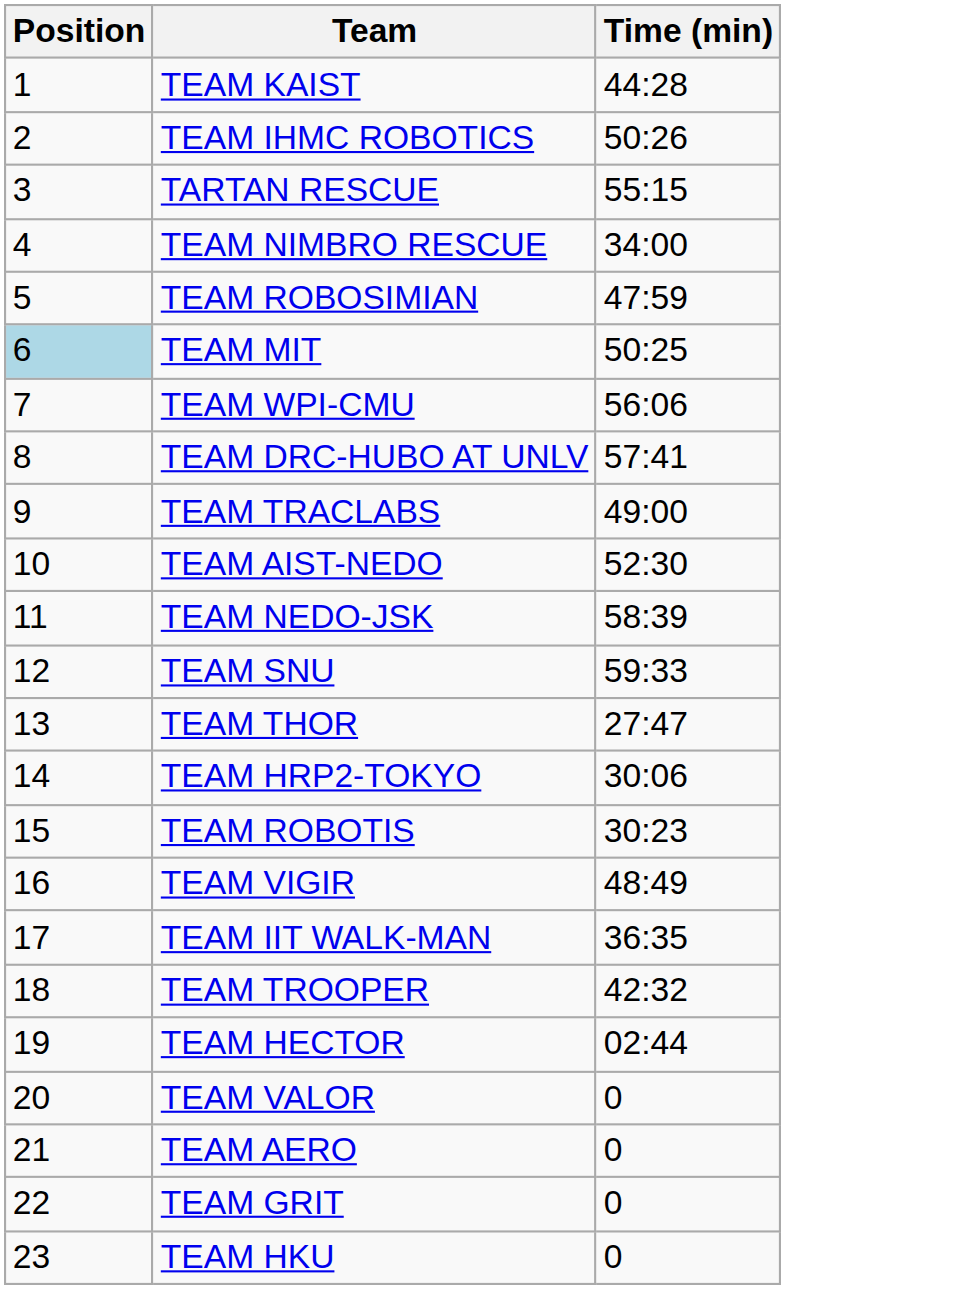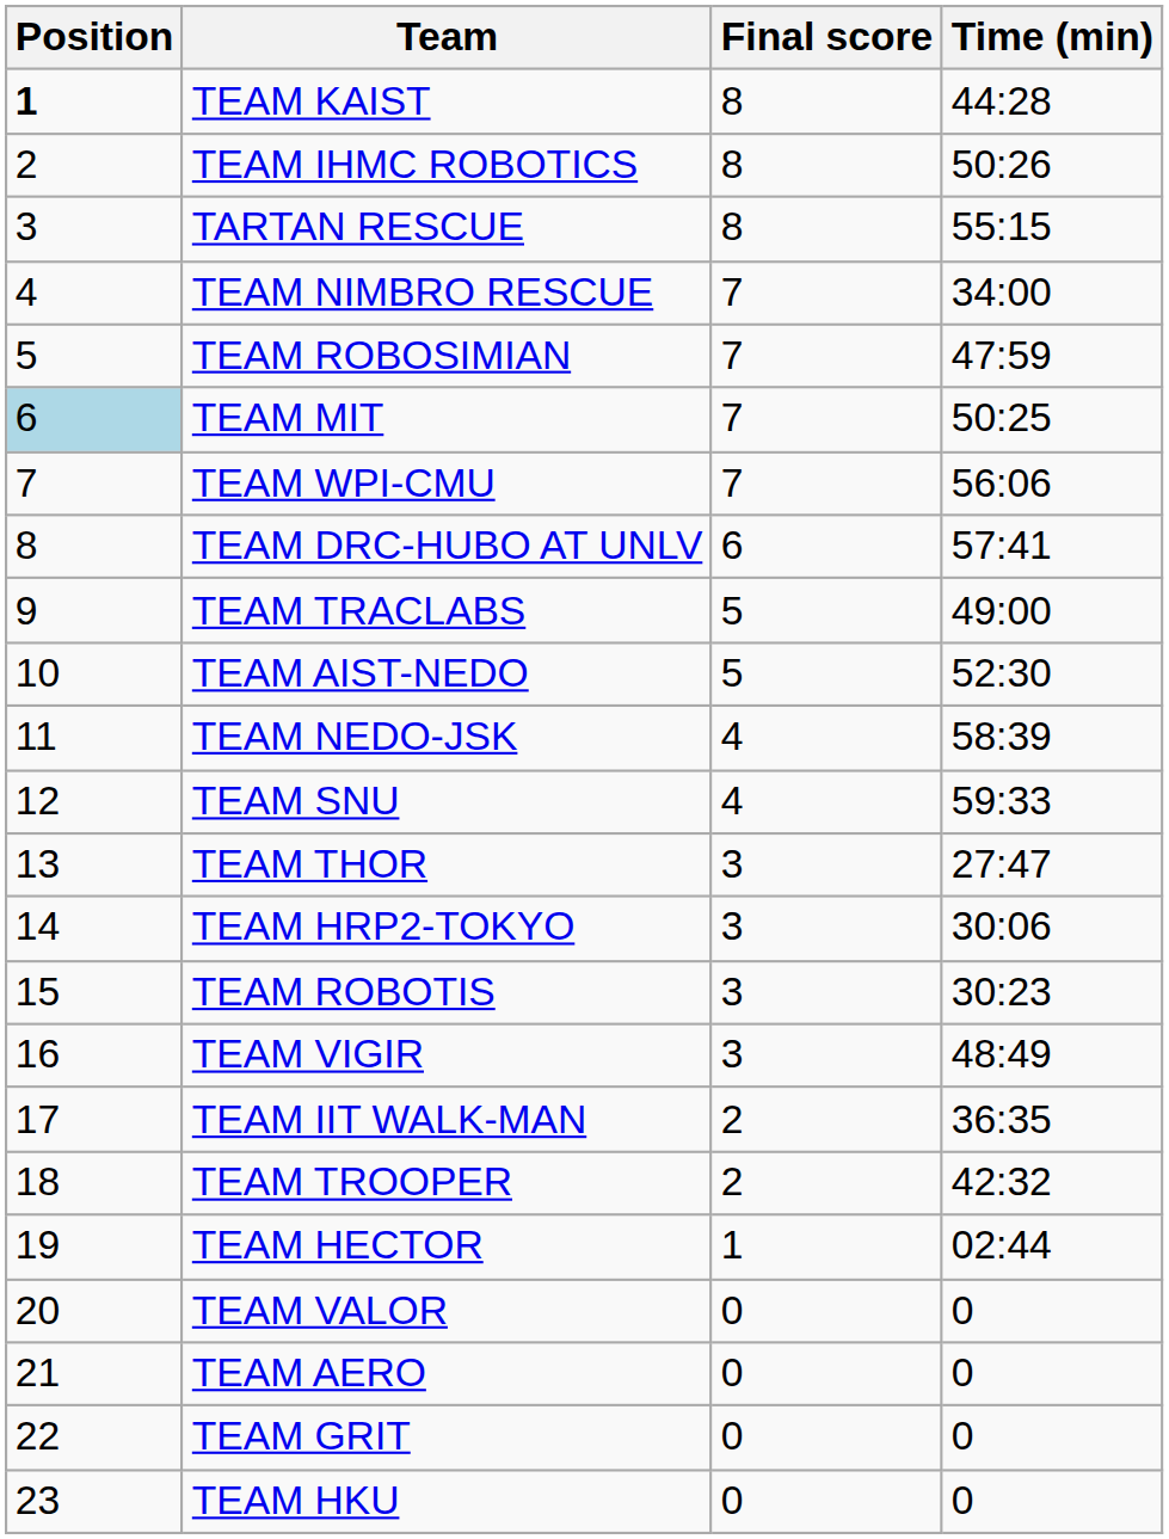 <table class="wikitable sortable">
 <tr>
 <th>Position</th>
 <th>Team</th>
+<th>Final score</th>
 <th>Time (min)</th>
 </tr>
 <tr>
-<td>1</td>
+<td><strong>1</strong></td>
 <td><a href='#'>TEAM KAIST</a></td>
+<td>8</td>
 <td>44:28</td>
 </tr>
 <tr>
 <td>2</td>
 <td><a href='#'>TEAM IHMC ROBOTICS</a></td>
+<td>8</td>
 <td>50:26</td>
 </tr>
 <tr>
 <td>3</td>
 <td><a href='#'>TARTAN RESCUE</a></td>
+<td>8</td>
 <td>55:15</td>
 </tr>
 <tr>
 <td>4</td>
 <td><a href='#'>TEAM NIMBRO RESCUE</a></td>
+<td>7</td>
 <td>34:00</td>
 </tr>
 <tr>
 <td>5</td>
 <td><a href='#'>TEAM ROBOSIMIAN</a></td>
+<td>7</td>
 <td>47:59</td>
 </tr>
 <tr>
 <td style="background: lightblue;">6</td>
 <td><a href='#'>TEAM MIT</a></td>
+<td>7</td>
 <td>50:25</td>
 </tr>
 <tr>
 <td>7</td>
 <td><a href='#'>TEAM WPI-CMU</a></td>
+<td>7</td>
 <td>56:06</td>
 </tr>
 <tr>
 <td>8</td>
 <td><a href='#'>TEAM DRC-HUBO AT UNLV</a></td>
+<td>6</td>
 <td>57:41</td>
 </tr>
 <tr>
 <td>9</td>
 <td><a href='#'>TEAM TRACLABS</a></td>
+<td>5</td>
 <td>49:00</td>
 </tr>
 <tr>
 <td>10</td>
 <td><a href='#'>TEAM AIST-NEDO</a></td>
+<td>5</td>
 <td>52:30</td>
 </tr>
 <tr>
 <td>11</td>
 <td><a href='#'>TEAM NEDO-JSK</a></td>
+<td>4</td>
 <td>58:39</td>
 </tr>
 <tr>
 <td>12</td>
 <td><a href='#'>TEAM SNU</a></td>
+<td>4</td>
 <td>59:33</td>
 </tr>
 <tr>
 <td>13</td>
 <td><a href='#'>TEAM THOR</a></td>
+<td>3</td>
 <td>27:47</td>
 </tr>
 <tr>
 <td>14</td>
 <td><a href='#'>TEAM HRP2-TOKYO</a></td>
+<td>3</td>
 <td>30:06</td>
 </tr>
 <tr>
 <td>15</td>
 <td><a href='#'>TEAM ROBOTIS</a></td>
+<td>3</td>
 <td>30:23</td>
 </tr>
 <tr>
 <td>16</td>
 <td><a href='#'>TEAM VIGIR</a></td>
+<td>3</td>
 <td>48:49</td>
 </tr>
 <tr>
 <td>17</td>
 <td><a href='#'>TEAM IIT WALK-MAN</a></td>
+<td>2</td>
 <td>36:35</td>
 </tr>
 <tr>
 <td>18</td>
 <td><a href='#'>TEAM TROOPER</a></td>
+<td>2</td>
 <td>42:32</td>
 </tr>
 <tr>
 <td>19</td>
 <td><a href='#'>TEAM HECTOR</a></td>
+<td>1</td>
 <td>02:44</td>
 </tr>
 <tr>
 <td>20</td>
 <td><a href='#'>TEAM VALOR</a></td>
 <td>0</td>
+<td>0</td>
 </tr>
 <tr>
 <td>21</td>
 <td><a href='#'>TEAM AERO</a></td>
+<td>0</td>
 <td>0</td>
 </tr>
 <tr>
 <td>22</td>
 <td><a href='#'>TEAM GRIT</a></td>
 <td>0</td>
+<td>0</td>
 </tr>
 <tr>
 <td>23</td>
 <td><a href='#'>TEAM HKU</a></td>
 <td>0</td>
+<td>0</td>
 </tr>
 </table>
